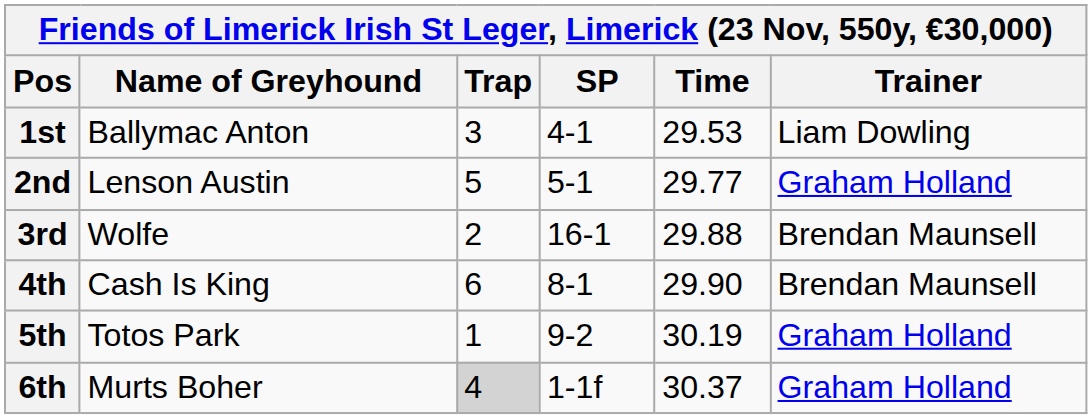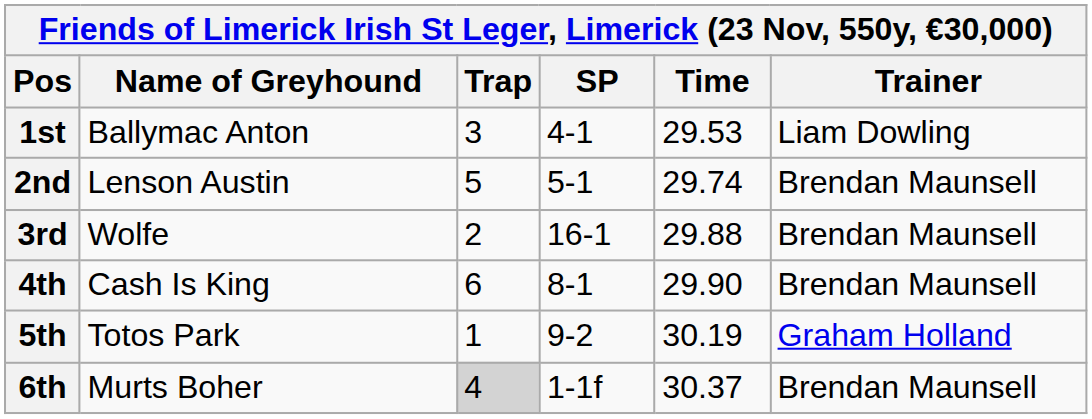 <table class="wikitable">
 <tr>
 <th colspan="6"><a href='#'>Friends of Limerick Irish St Leger</a>, <a href='#'>Limerick</a> (23 Nov, 550y, €30,000)</th>
 </tr>
 <tr>
 <th width=30>Pos</th>
 <th width=180>Name of Greyhound</th>
 <th width=30>Trap</th>
 <th width=50>SP</th>
 <th width=50>Time</th>
 <th width=150>Trainer</th>
 </tr>
 <tr>
 <th>1st</th>
 <td>Ballymac Anton </td>
 <td>3</td>
 <td>4-1</td>
 <td>29.53</td>
 <td>Liam Dowling</td>
 </tr>
 <tr>
 <th>2nd</th>
 <td>Lenson Austin</td>
 <td>5</td>
 <td>5-1</td>
-<td>29.77</td>
-<td><a href='#'>Graham Holland</a></td>
+<td>29.74</td>
+<td>Brendan Maunsell</td>
 </tr>
 <tr>
 <th>3rd</th>
 <td>Wolfe</td>
 <td>2</td>
 <td>16-1</td>
 <td>29.88</td>
 <td>Brendan Maunsell</td>
 </tr>
 <tr>
 <th>4th</th>
 <td>Cash Is King</td>
 <td>6</td>
 <td>8-1</td>
 <td>29.90</td>
 <td>Brendan Maunsell</td>
 </tr>
 <tr>
 <th>5th</th>
 <td>Totos Park</td>
 <td>1</td>
 <td>9-2</td>
 <td>30.19</td>
 <td><a href='#'>Graham Holland</a></td>
 </tr>
 <tr>
 <th>6th</th>
 <td>Murts Boher</td>
 <td style="background: lightgrey;">4</td>
 <td>1-1f</td>
 <td>30.37</td>
-<td><a href='#'>Graham Holland</a></td>
+<td>Brendan Maunsell</td>
 </tr>
 </table>
